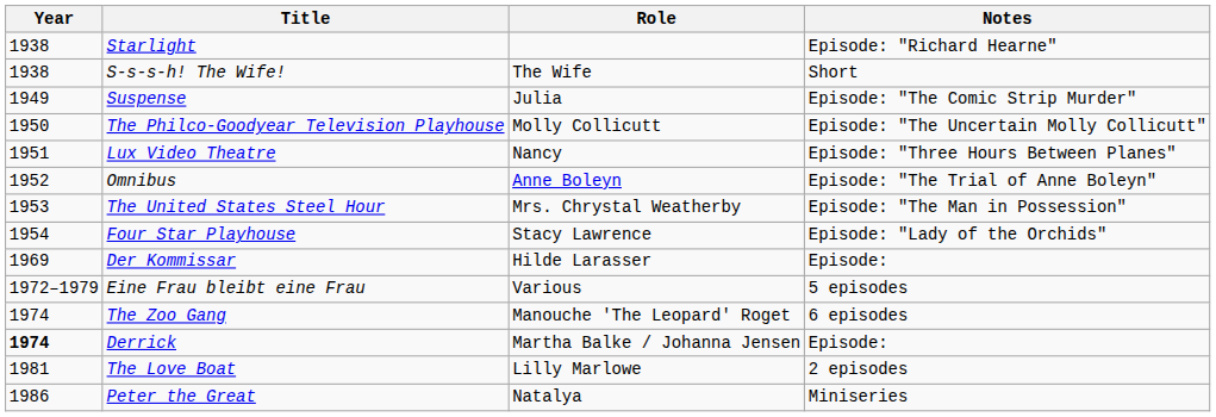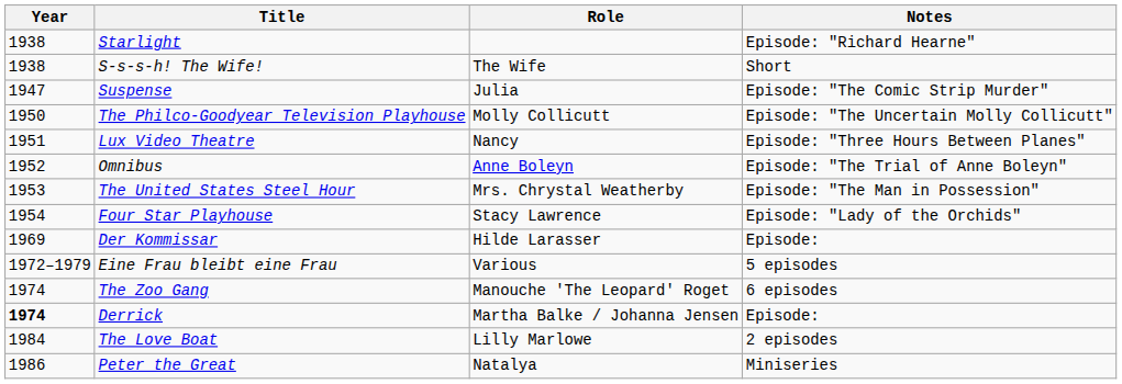 <table class="wikitable sortable">
 <tr>
 <th>Year</th>
 <th>Title</th>
 <th>Role</th>
 <th>Notes</th>
 </tr>
 <tr>
 <td>1938</td>
 <td><em><a href='#'>Starlight</a></em></td>
 <td></td>
 <td>Episode: "Richard Hearne"</td>
 </tr>
 <tr>
 <td>1938</td>
 <td><em>S-s-s-h! The Wife!</em></td>
 <td>The Wife</td>
 <td>Short</td>
 </tr>
 <tr>
-<td>1949</td>
+<td>1947</td>
 <td><em><a href='#'>Suspense</a></em></td>
 <td>Julia</td>
 <td>Episode: "The Comic Strip Murder"</td>
 </tr>
 <tr>
 <td>1950</td>
 <td><em><a href='#'>The Philco-Goodyear Television Playhouse</a></em></td>
 <td>Molly Collicutt</td>
 <td>Episode: "The Uncertain Molly Collicutt"</td>
 </tr>
 <tr>
 <td>1951</td>
 <td><em><a href='#'>Lux Video Theatre</a></em></td>
 <td>Nancy</td>
 <td>Episode: "Three Hours Between Planes"</td>
 </tr>
 <tr>
 <td>1952</td>
 <td><em>Omnibus</em></td>
 <td><a href='#'>Anne Boleyn</a></td>
 <td>Episode: "The Trial of Anne Boleyn"</td>
 </tr>
 <tr>
 <td>1953</td>
 <td><em><a href='#'>The United States Steel Hour</a></em></td>
 <td>Mrs. Chrystal Weatherby</td>
 <td>Episode: "The Man in Possession"</td>
 </tr>
 <tr>
 <td>1954</td>
 <td><em><a href='#'>Four Star Playhouse</a></em></td>
 <td>Stacy Lawrence</td>
 <td>Episode: "Lady of the Orchids"</td>
 </tr>
 <tr>
 <td>1969</td>
 <td><em><a href='#'>Der Kommissar</a></em></td>
 <td>Hilde Larasser</td>
 <td>Episode: </td>
 </tr>
 <tr>
 <td>1972–1979</td>
 <td><em>Eine Frau bleibt eine Frau</em></td>
 <td>Various</td>
 <td>5 episodes</td>
 </tr>
 <tr>
 <td>1974</td>
 <td><em><a href='#'>The Zoo Gang</a></em></td>
 <td>Manouche 'The Leopard' Roget</td>
 <td>6 episodes</td>
 </tr>
 <tr>
 <td><strong>1974</strong></td>
 <td><em><a href='#'>Derrick</a></em></td>
 <td>Martha Balke / Johanna Jensen</td>
 <td>Episode: </td>
 </tr>
 <tr>
-<td>1981</td>
+<td>1984</td>
 <td><em><a href='#'>The Love Boat</a></em></td>
 <td>Lilly Marlowe</td>
 <td>2 episodes</td>
 </tr>
 <tr>
 <td>1986</td>
 <td><em><a href='#'>Peter the Great</a></em></td>
 <td>Natalya</td>
 <td>Miniseries</td>
 </tr>
 </table>
